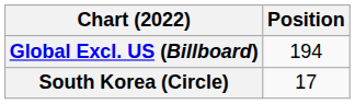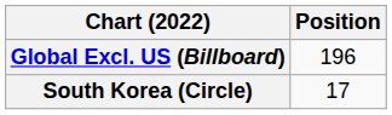 <table class="wikitable sortable plainrowheaders" style="text-align:center">
 <tr>
 <th scope="col">Chart (2022)</th>
 <th scope="col">Position</th>
 </tr>
 <tr>
 <th scope="row"><a href='#'>Global Excl. US</a> (<em>Billboard</em>)</th>
-<td>194</td>
+<td>196</td>
 </tr>
 <tr>
 <th scope="row">South Korea (Circle)</th>
 <td>17</td>
 </tr>
 </table>
